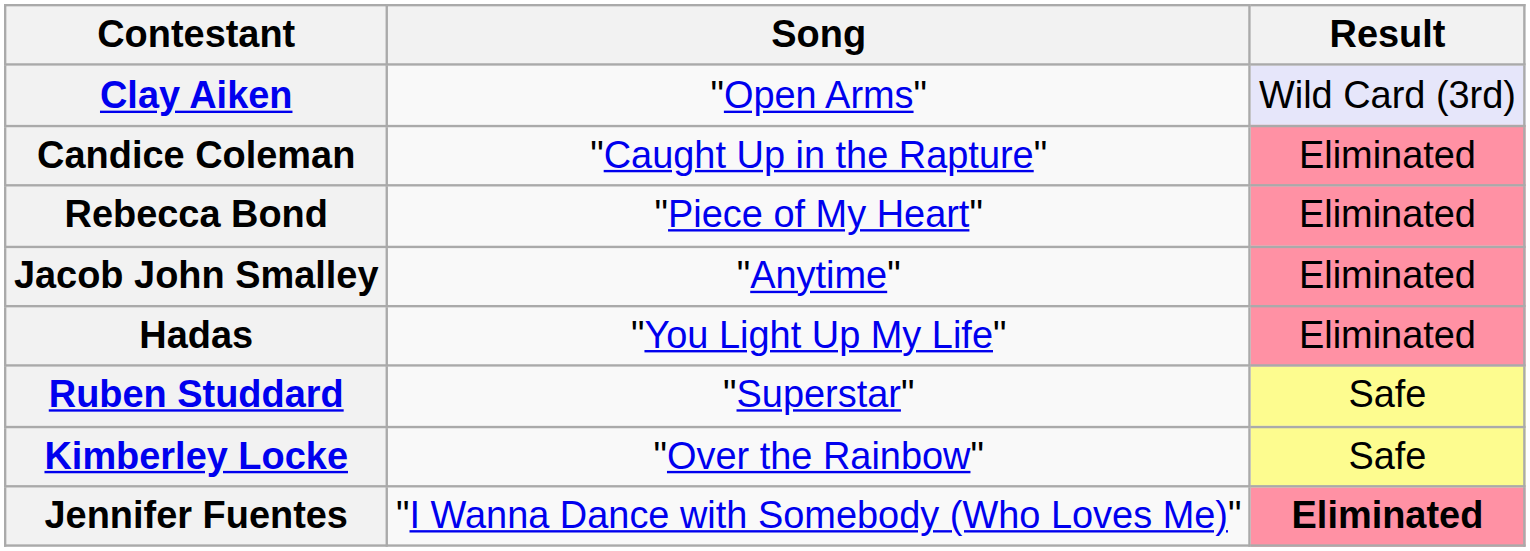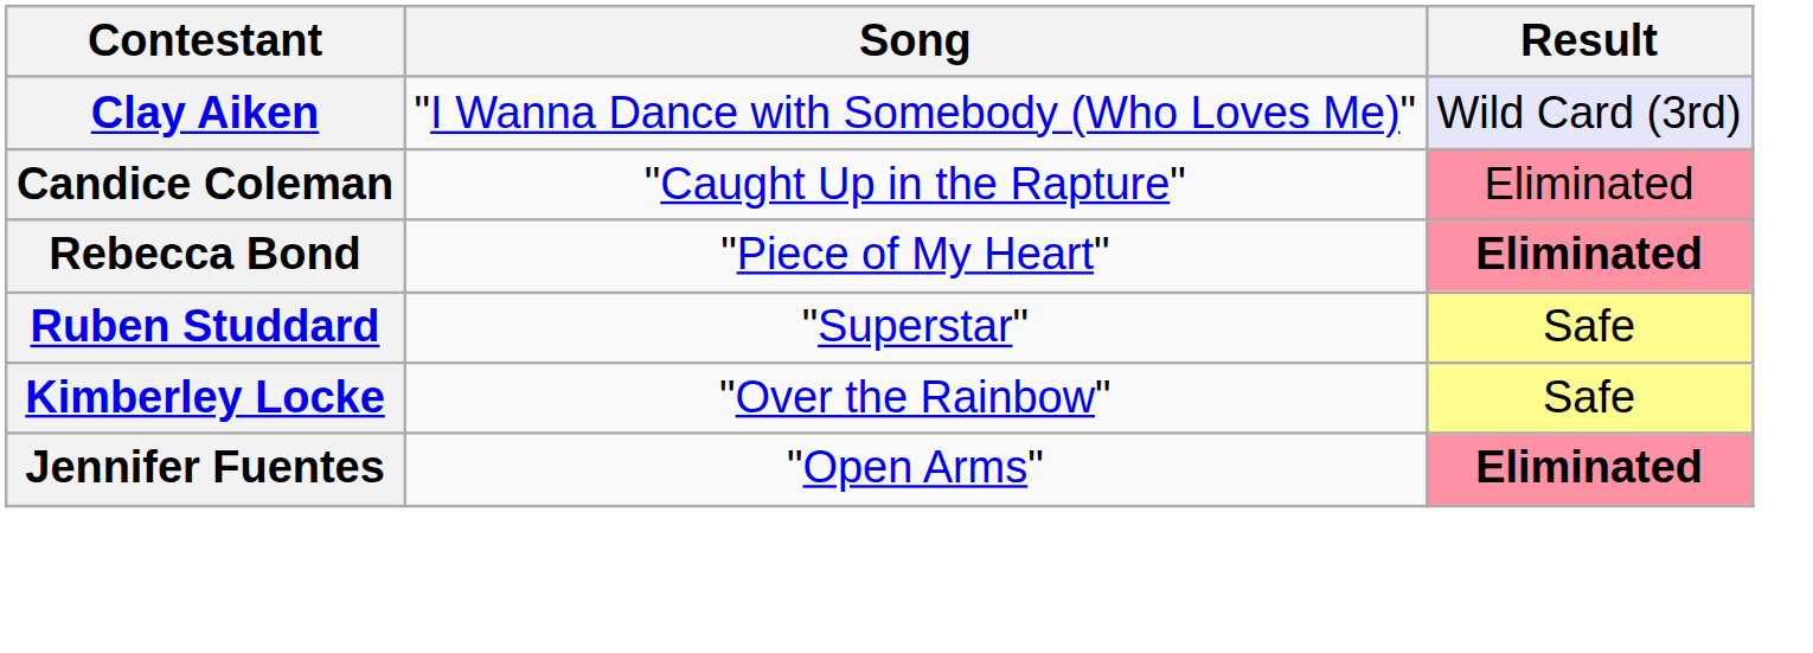 <table class="wikitable" style="text-align:center;">
 <tr>
 <th scope="col">Contestant</th>
 <th scope="col">Song</th>
 <th scope="col">Result</th>
 </tr>
 <tr>
 <th scope="row"><a href='#'>Clay Aiken</a></th>
-<td>"<a href='#'>Open Arms</a>"</td>
+<td>"<a href='#'>I Wanna Dance with Somebody (Who Loves Me)</a>"</td>
 <td bgcolor="E6E6FA">Wild Card (3rd)</td>
 </tr>
 <tr>
 <th scope="row">Candice Coleman</th>
 <td>"<a href='#'>Caught Up in the Rapture</a>"</td>
 <td bgcolor="FF91A4">Eliminated</td>
 </tr>
 <tr>
 <th scope="row">Rebecca Bond</th>
 <td>"<a href='#'>Piece of My Heart</a>"</td>
-<td bgcolor="FF91A4">Eliminated</td>
-</tr>
-<tr>
-<th scope="row">Jacob John Smalley</th>
-<td>"<a href='#'>Anytime</a>"</td>
-<td bgcolor="FF91A4">Eliminated</td>
-</tr>
-<tr>
-<th scope="row">Hadas</th>
-<td>"<a href='#'>You Light Up My Life</a>"</td>
-<td bgcolor="FF91A4">Eliminated</td>
+<td bgcolor="FF91A4"><strong>Eliminated</strong></td>
 </tr>
 <tr>
 <th scope="row"><a href='#'>Ruben Studdard</a></th>
 <td>"<a href='#'>Superstar</a>"</td>
 <td style="background:#fdfc8f;">Safe</td>
 </tr>
 <tr>
 <th scope="row"><a href='#'>Kimberley Locke</a></th>
 <td>"<a href='#'>Over the Rainbow</a>"</td>
 <td style="background:#fdfc8f;">Safe</td>
 </tr>
 <tr>
 <th scope="row">Jennifer Fuentes</th>
-<td>"<a href='#'>I Wanna Dance with Somebody (Who Loves Me)</a>"</td>
+<td>"<a href='#'>Open Arms</a>"</td>
 <td bgcolor="FF91A4"><strong>Eliminated</strong></td>
 </tr>
 </table>
